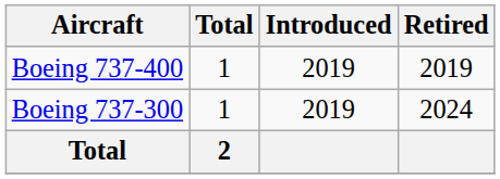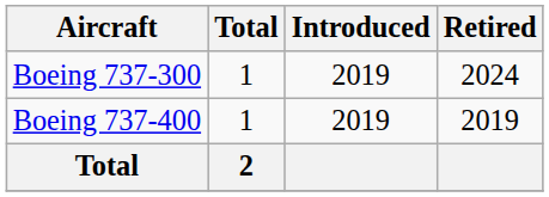 <table class="wikitable" style="margin:0.5em auto;text-align:center">
 <tr>
 <th>Aircraft</th>
 <th>Total</th>
 <th>Introduced</th>
 <th>Retired</th>
 </tr>
 <tr>
+<td><a href='#'>Boeing 737-300</a></td>
+<td>1</td>
+<td>2019</td>
+<td>2024</td>
+</tr>
+<tr>
 <td><a href='#'>Boeing 737-400</a></td>
 <td>1</td>
 <td>2019</td>
 <td>2019</td>
-</tr>
-<tr>
-<td><a href='#'>Boeing 737-300</a></td>
-<td>1</td>
-<td>2019</td>
-<td>2024</td>
 </tr>
 <tr>
 <th>Total</th>
 <th>2</th>
 <th></th>
 <th></th>
 </tr>
 <tr>
 </tr>
 </table>
